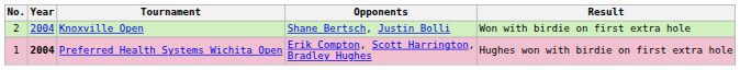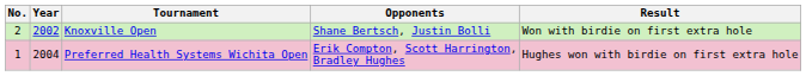 <table class="wikitable" style="font-size:95%;">
 <tr>
 <th>No.</th>
 <th>Year</th>
 <th>Tournament</th>
 <th>Opponents</th>
 <th>Result</th>
 </tr>
 <tr style="background:#D0F0C0;">
 <td align=center>2</td>
-<td><a href='#'>2004</a></td>
+<td><a href='#'>2002</a></td>
 <td><a href='#'>Knoxville Open</a></td>
 <td> <a href='#'>Shane Bertsch</a>,  <a href='#'>Justin Bolli</a></td>
 <td>Won with birdie on first extra hole</td>
 </tr>
 <tr style="background:#F2C1D1;">
 <td align=center>1</td>
-<td><strong>2004</strong></td>
+<td>2004</td>
 <td><a href='#'>Preferred Health Systems Wichita Open</a></td>
 <td> <a href='#'>Erik Compton</a>,  <a href='#'>Scott Harrington</a>,<br> <a href='#'>Bradley Hughes</a></td>
 <td>Hughes won with birdie on first extra hole</td>
 </tr>
 </table>
